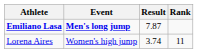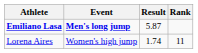 <table class="wikitable" style="font-size:90%;text-align:center">
 <tr>
 <th>Athlete</th>
 <th>Event</th>
 <th>Result</th>
 <th>Rank</th>
 </tr>
 <tr align="center">
 <td align=left><strong><a href='#'>Emiliano Lasa</a></strong></td>
 <td align=left><strong><a href='#'>Men's long jump</a></strong></td>
-<td>7.87</td>
+<td>5.87</td>
 <td></td>
 </tr>
 <tr align="center">
 <td align=left><a href='#'>Lorena Aires</a></td>
 <td align=left><a href='#'>Women's high jump</a></td>
-<td>3.74</td>
+<td>1.74</td>
 <td>11</td>
 </tr>
 </table>
